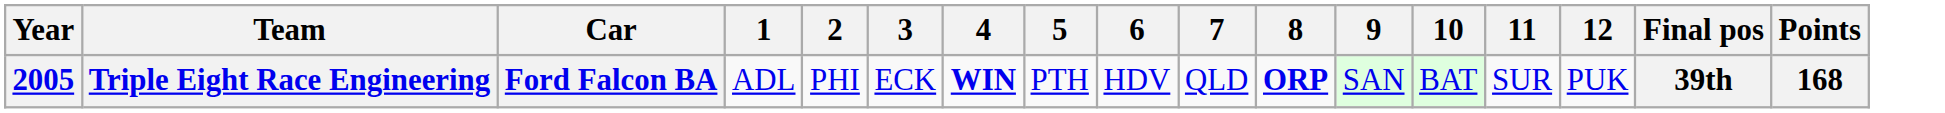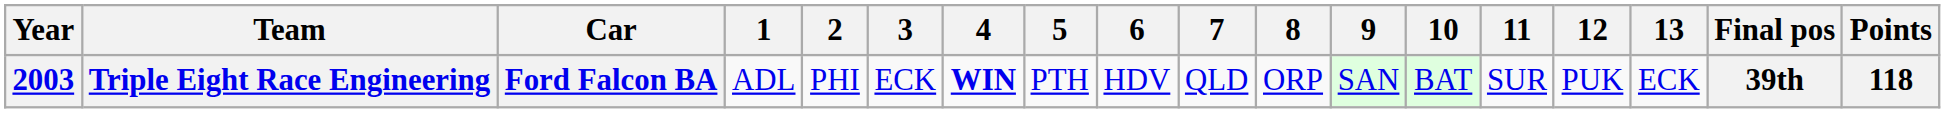 <table class="wikitable" style="text-align:center; font-size:85%">
 <tr>
 <th>Year</th>
 <th>Team</th>
 <th>Car</th>
 <th>1</th>
 <th>2</th>
 <th>3</th>
 <th>4</th>
 <th>5</th>
 <th>6</th>
 <th>7</th>
 <th>8</th>
 <th>9</th>
 <th>10</th>
 <th>11</th>
 <th>12</th>
+<th>13</th>
 <th>Final pos</th>
 <th>Points</th>
 </tr>
 <tr>
-<th><a href='#'>2005</a></th>
+<th><a href='#'>2003</a></th>
 <th nowrap><a href='#'>Triple Eight Race Engineering</a></th>
 <th nowrap><a href='#'>Ford Falcon BA</a></th>
 <td><a href='#'>ADL</a></td>
 <td><a href='#'>PHI</a></td>
 <td><a href='#'>ECK</a></td>
 <td><strong><a href='#'>WIN</a></strong></td>
 <td><a href='#'>PTH</a></td>
 <td><a href='#'>HDV</a></td>
 <td><a href='#'>QLD</a></td>
-<td><strong><a href='#'>ORP</a></strong></td>
+<td><a href='#'>ORP</a></td>
 <td style="background:#dfffdf;"><a href='#'>SAN</a><br></td>
 <td style="background:#dfffdf;"><a href='#'>BAT</a><br></td>
 <td><a href='#'>SUR</a></td>
 <td><a href='#'>PUK</a></td>
+<td><a href='#'>ECK</a></td>
 <th>39th</th>
-<th>168</th>
+<th>118</th>
 </tr>
 </table>
